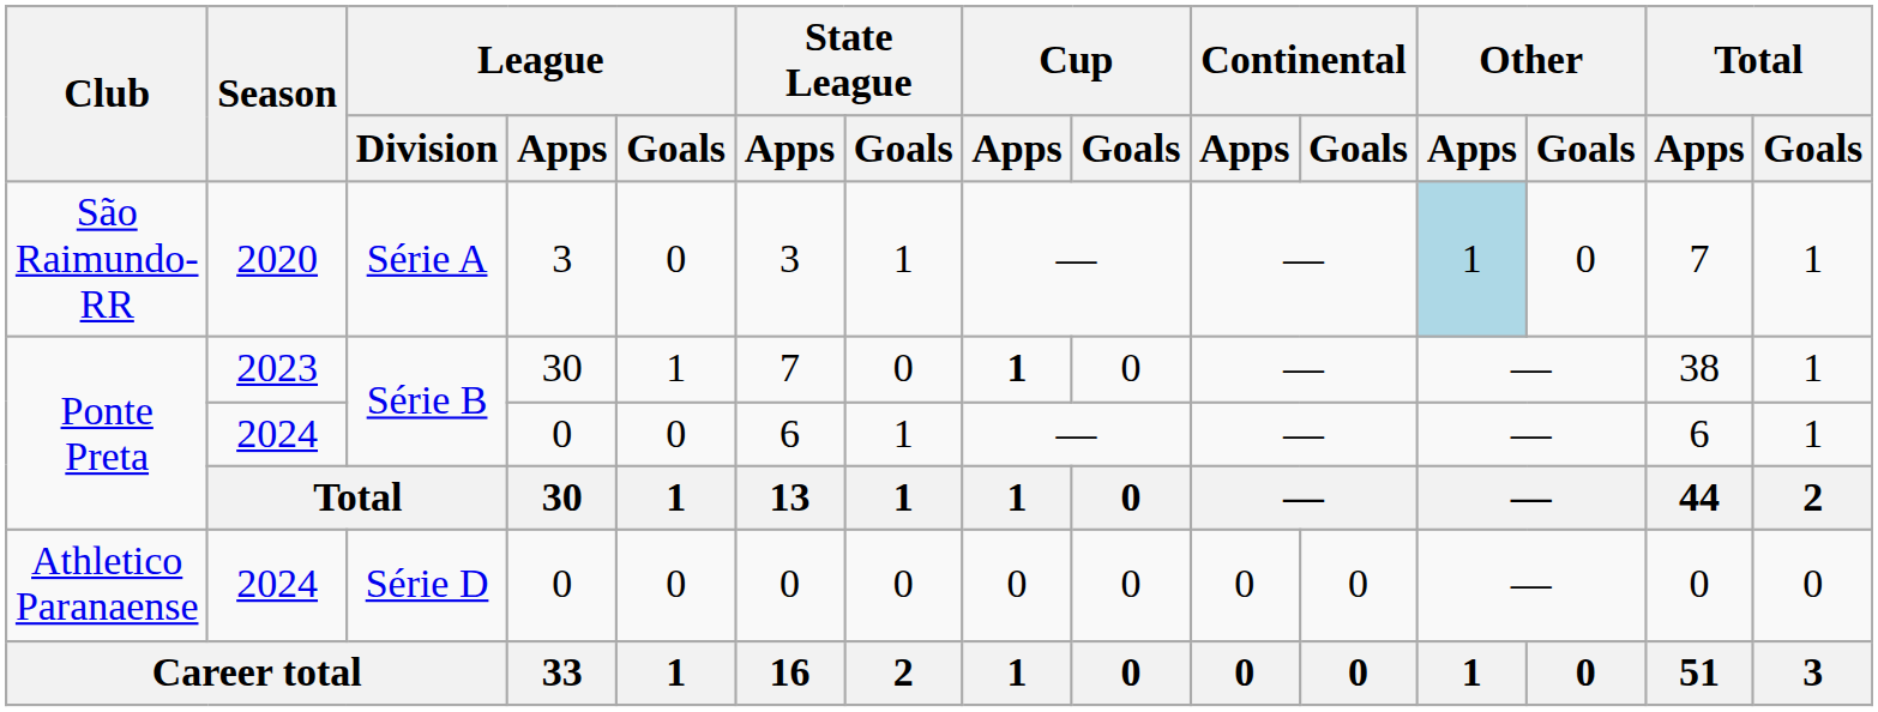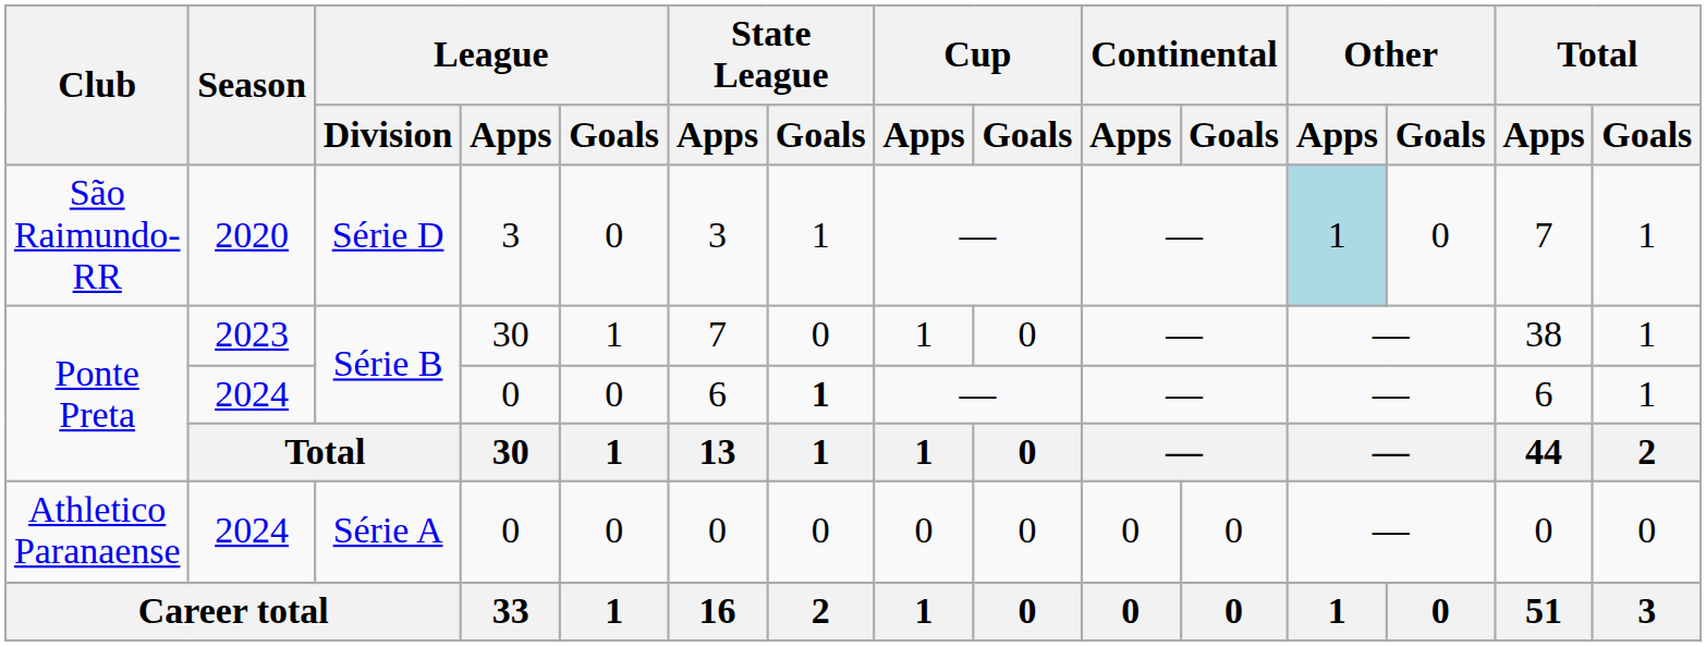 <table class="wikitable" style="text-align: center;">
 <tr>
 <th rowspan="2">Club</th>
 <th rowspan="2">Season</th>
 <th colspan="3">League</th>
 <th colspan="2">State League</th>
 <th colspan="2">Cup</th>
 <th colspan="2">Continental</th>
 <th colspan="2">Other</th>
 <th colspan="2">Total</th>
 </tr>
 <tr>
 <th>Division</th>
 <th>Apps</th>
 <th>Goals</th>
 <th>Apps</th>
 <th>Goals</th>
 <th>Apps</th>
 <th>Goals</th>
 <th>Apps</th>
 <th>Goals</th>
 <th>Apps</th>
 <th>Goals</th>
 <th>Apps</th>
 <th>Goals</th>
 </tr>
 <tr>
 <td valign="center"><a href='#'>São Raimundo-RR</a></td>
 <td><a href='#'>2020</a></td>
-<td><a href='#'>Série A</a></td>
+<td><a href='#'>Série D</a></td>
 <td>3</td>
 <td>0</td>
 <td>3</td>
 <td>1</td>
 <td colspan="2">—</td>
 <td colspan="2">—</td>
 <td style="background: lightblue;">1</td>
 <td>0</td>
 <td>7</td>
 <td>1</td>
 </tr>
 <tr>
 <td rowspan="3" valign="center"><a href='#'>Ponte Preta</a></td>
 <td><a href='#'>2023</a></td>
 <td rowspan="2"><a href='#'>Série B</a></td>
 <td>30</td>
 <td>1</td>
 <td>7</td>
 <td>0</td>
-<td><strong>1</strong></td>
+<td>1</td>
 <td>0</td>
 <td colspan="2">—</td>
 <td colspan="2">—</td>
 <td>38</td>
 <td>1</td>
 </tr>
 <tr>
 <td><a href='#'>2024</a></td>
 <td>0</td>
 <td>0</td>
 <td>6</td>
-<td>1</td>
+<td><strong>1</strong></td>
 <td colspan="2">—</td>
 <td colspan="2">—</td>
 <td colspan="2">—</td>
 <td>6</td>
 <td>1</td>
 </tr>
 <tr>
 <th colspan="2">Total</th>
 <th>30</th>
 <th>1</th>
 <th>13</th>
 <th>1</th>
 <th>1</th>
 <th>0</th>
 <th colspan="2">—</th>
 <th colspan="2">—</th>
 <th>44</th>
 <th>2</th>
 </tr>
 <tr>
 <td valign="center"><a href='#'>Athletico Paranaense</a></td>
 <td><a href='#'>2024</a></td>
-<td><a href='#'>Série D</a></td>
+<td><a href='#'>Série A</a></td>
 <td>0</td>
 <td>0</td>
 <td>0</td>
 <td>0</td>
 <td>0</td>
 <td>0</td>
 <td>0</td>
 <td>0</td>
 <td colspan="2">—</td>
 <td>0</td>
 <td>0</td>
 </tr>
 <tr>
 <th colspan="3"><strong>Career total</strong></th>
 <th>33</th>
 <th>1</th>
 <th>16</th>
 <th>2</th>
 <th>1</th>
 <th>0</th>
 <th>0</th>
 <th>0</th>
 <th>1</th>
 <th>0</th>
 <th>51</th>
 <th>3</th>
 </tr>
 </table>
